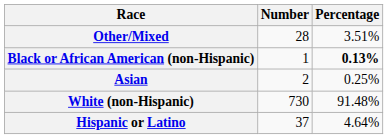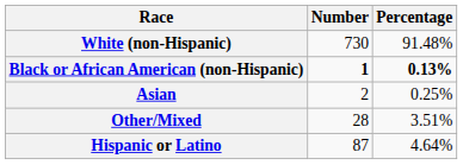 <table class="wikitable" style="text-align:right">
 <tr>
 <th scope="col">Race</th>
 <th scope="col">Number</th>
 <th scope="col">Percentage</th>
 </tr>
 <tr>
-<th scope="row"><a href='#'>Other/Mixed</a></th>
-<td>28</td>
-<td>3.51%</td>
+<th scope="row"><a href='#'>White</a> (non-Hispanic)</th>
+<td>730</td>
+<td>91.48%</td>
 </tr>
 <tr>
 <th scope="row"><a href='#'>Black or African American</a> (non-Hispanic)</th>
-<td>1</td>
+<td><strong>1</strong></td>
 <td><strong>0.13%</strong></td>
 </tr>
 <tr>
 <th scope="row"><a href='#'>Asian</a></th>
 <td>2</td>
 <td>0.25%</td>
 </tr>
 <tr>
-<th scope="row"><a href='#'>White</a> (non-Hispanic)</th>
-<td>730</td>
-<td>91.48%</td>
+<th scope="row"><a href='#'>Other/Mixed</a></th>
+<td>28</td>
+<td>3.51%</td>
 </tr>
 <tr>
 <th scope="row"><a href='#'>Hispanic</a> or <a href='#'>Latino</a></th>
-<td>37</td>
+<td>87</td>
 <td>4.64%</td>
 </tr>
 </table>
